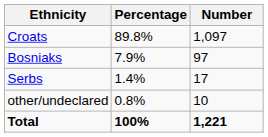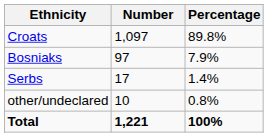 <table class="wikitable">
 <tr>
 <th width="100px">Ethnicity</th>
+<th width="80px">Number</th>
 <th width="80px">Percentage</th>
-<th width="80px">Number</th>
 </tr>
 <tr>
 <td><a href='#'>Croats</a></td>
+<td>1,097</td>
 <td>89.8%</td>
-<td>1,097</td>
 </tr>
 <tr>
 <td><a href='#'>Bosniaks</a></td>
+<td>97</td>
 <td>7.9%</td>
-<td>97</td>
 </tr>
 <tr>
 <td><a href='#'>Serbs</a></td>
+<td>17</td>
 <td>1.4%</td>
-<td>17</td>
 </tr>
 <tr>
 <td>other/undeclared</td>
+<td>10</td>
 <td>0.8%</td>
-<td>10</td>
 </tr>
 <tr>
 <td><strong>Total</strong></td>
+<td><strong>1,221</strong></td>
 <td><strong>100%</strong></td>
-<td><strong>1,221</strong></td>
 </tr>
 </table>
